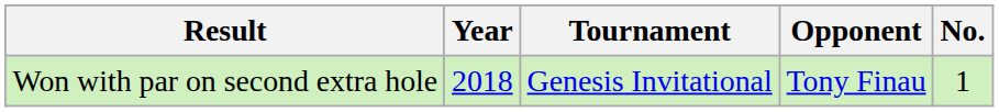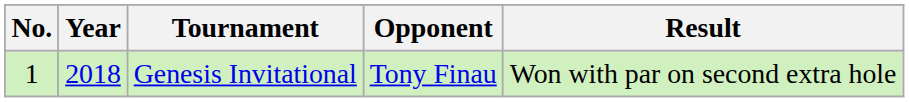 <table class="wikitable" style="font-size:95%;">
 <tr>
-<th>Result</th>
+<th>No.</th>
 <th>Year</th>
 <th>Tournament</th>
 <th>Opponent</th>
-<th>No.</th>
+<th>Result</th>
 </tr>
 <tr style="background:#d0f0c0;">
-<td>Won with par on second extra hole</td>
+<td align=center>1</td>
 <td align=center><a href='#'>2018</a></td>
 <td><a href='#'>Genesis Invitational</a></td>
 <td> <a href='#'>Tony Finau</a></td>
-<td align=center>1</td>
+<td>Won with par on second extra hole</td>
 </tr>
 </table>
